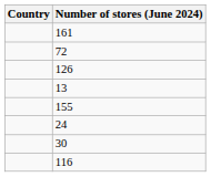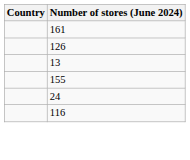 <table class="wikitable">
 <tr>
 <th>Country</th>
 <th>Number of stores (June 2024)</th>
 </tr>
 <tr>
 <td></td>
 <td>161</td>
-</tr>
-<tr>
-<td></td>
-<td>72</td>
 </tr>
 <tr>
 <td></td>
 <td>126</td>
 </tr>
 <tr>
 <td></td>
 <td>13</td>
 </tr>
 <tr>
 <td></td>
 <td>155</td>
 </tr>
 <tr>
 <td></td>
 <td>24</td>
 </tr>
 <tr>
 <td></td>
-<td>30</td>
-</tr>
-<tr>
-<td></td>
 <td>116</td>
 </tr>
 </table>
